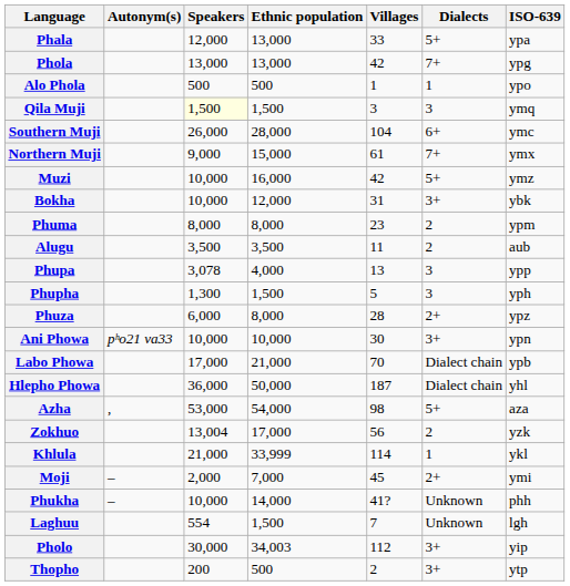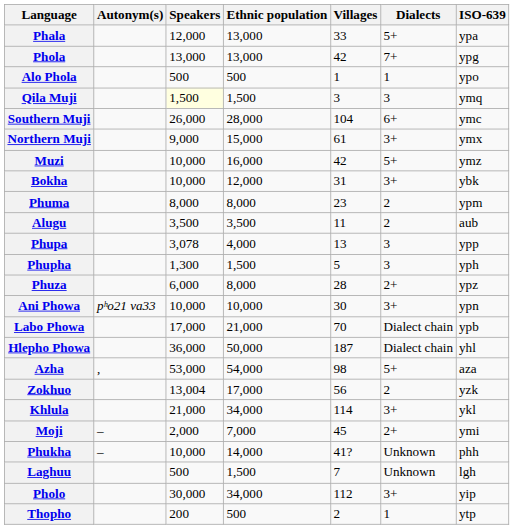 <table class="wikitable sortable">
 <tr>
 <th c=01>Language</th>
 <th c=02>Autonym(s)</th>
 <th c=03>Speakers</th>
 <th c=04>Ethnic population</th>
 <th c=05>Villages</th>
 <th c=06>Dialects</th>
 <th c=07>ISO-639</th>
 </tr>
 <tr>
 <th c=01><a href='#'>Phala</a></th>
 <td c=02><em></em></td>
 <td c=03>12,000</td>
 <td c=04>13,000</td>
 <td c=05>33</td>
 <td c=06>5+</td>
 <td c=07>ypa</td>
 </tr>
 <tr>
 <th c=01><a href='#'>Phola</a></th>
 <td c=02><em></em></td>
 <td c=03>13,000</td>
 <td c=04>13,000</td>
 <td c=05>42</td>
 <td c=06>7+</td>
 <td c=07>ypg</td>
 </tr>
 <tr>
 <th c=01><a href='#'>Alo Phola</a></th>
 <td c=02><em></em></td>
 <td c=03>500</td>
 <td c=04>500</td>
 <td c=05>1</td>
 <td c=06>1</td>
 <td c=07>ypo</td>
 </tr>
 <tr>
 <th c=01><a href='#'>Qila Muji</a></th>
 <td c=02><em></em></td>
 <td c=03 style="background: lightyellow;">1,500</td>
 <td c=04>1,500</td>
 <td c=05>3</td>
 <td c=06>3</td>
 <td c=07>ymq</td>
 </tr>
 <tr>
 <th c=01><a href='#'>Southern Muji</a></th>
 <td c=02><em></em></td>
 <td c=03>26,000</td>
 <td c=04>28,000</td>
 <td c=05>104</td>
 <td c=06>6+</td>
 <td c=07>ymc</td>
 </tr>
 <tr>
 <th c=01><a href='#'>Northern Muji</a></th>
 <td c=02><em></em></td>
 <td c=03>9,000</td>
 <td c=04>15,000</td>
 <td c=05>61</td>
-<td c=06>7+</td>
+<td c=06>3+</td>
 <td c=07>ymx</td>
 </tr>
 <tr>
 <th c=01><a href='#'>Muzi</a></th>
 <td c=02><em></em></td>
 <td c=03>10,000</td>
 <td c=04>16,000</td>
 <td c=05>42</td>
 <td c=06>5+</td>
 <td c=07>ymz</td>
 </tr>
 <tr>
 <th c=01><a href='#'>Bokha</a></th>
 <td c=02><em></em></td>
 <td c=03>10,000</td>
 <td c=04>12,000</td>
 <td c=05>31</td>
 <td c=06>3+</td>
 <td c=07>ybk</td>
 </tr>
 <tr>
 <th c=01><a href='#'>Phuma</a></th>
 <td c=02><em></em></td>
 <td c=03>8,000</td>
 <td c=04>8,000</td>
 <td c=05>23</td>
 <td c=06>2</td>
 <td c=07>ypm</td>
 </tr>
 <tr>
 <th c=01><a href='#'>Alugu</a></th>
 <td c=02><em></em></td>
 <td c=03>3,500</td>
 <td c=04>3,500</td>
 <td c=05>11</td>
 <td c=06>2</td>
 <td c=07>aub</td>
 </tr>
 <tr>
 <th c=01><a href='#'>Phupa</a></th>
 <td c=02><em></em></td>
 <td c=03>3,078</td>
 <td c=04>4,000</td>
 <td c=05>13</td>
 <td c=06>3</td>
 <td c=07>ypp</td>
 </tr>
 <tr>
 <th c=01><a href='#'>Phupha</a></th>
 <td c=02><em></em></td>
 <td c=03>1,300</td>
 <td c=04>1,500</td>
 <td c=05>5</td>
 <td c=06>3</td>
 <td c=07>yph</td>
 </tr>
 <tr>
 <th c=01><a href='#'>Phuza</a></th>
 <td c=02><em></em></td>
 <td c=03>6,000</td>
 <td c=04>8,000</td>
 <td c=05>28</td>
 <td c=06>2+</td>
 <td c=07>ypz</td>
 </tr>
 <tr>
 <th c=01><a href='#'>Ani Phowa</a></th>
 <td c=02><em>pʰo21 va33</em></td>
 <td c=03>10,000</td>
 <td c=04>10,000</td>
 <td c=05>30</td>
 <td c=06>3+</td>
 <td c=07>ypn</td>
 </tr>
 <tr>
 <th c=01><a href='#'>Labo Phowa</a></th>
 <td c=02><em></em></td>
 <td c=03>17,000</td>
 <td c=04>21,000</td>
 <td c=05>70</td>
 <td c=06>Dialect chain</td>
 <td c=07>ypb</td>
 </tr>
 <tr>
 <th c=01><a href='#'>Hlepho Phowa</a></th>
 <td c=02><em></em></td>
 <td c=03>36,000</td>
 <td c=04>50,000</td>
 <td c=05>187</td>
 <td c=06>Dialect chain</td>
 <td c=07>yhl</td>
 </tr>
 <tr>
 <th c=01><a href='#'>Azha</a></th>
 <td c=02><em></em>, <em></em></td>
 <td c=03>53,000</td>
 <td c=04>54,000</td>
 <td c=05>98</td>
 <td c=06>5+</td>
 <td c=07>aza</td>
 </tr>
 <tr>
 <th c=01><a href='#'>Zokhuo</a></th>
 <td c=02><em></em></td>
 <td c=03>13,004</td>
 <td c=04>17,000</td>
 <td c=05>56</td>
 <td c=06>2</td>
 <td c=07>yzk</td>
 </tr>
 <tr>
 <th c=01><a href='#'>Khlula</a></th>
 <td c=02><em></em></td>
 <td c=03>21,000</td>
-<td c=04>33,999</td>
+<td c=04>34,000</td>
 <td c=05>114</td>
-<td c=06>1</td>
+<td c=06>3+</td>
 <td c=07>ykl</td>
 </tr>
 <tr>
 <th c=01><a href='#'>Moji</a></th>
 <td c=02>–</td>
 <td c=03>2,000</td>
 <td c=04>7,000</td>
 <td c=05>45</td>
 <td c=06>2+</td>
 <td c=07>ymi</td>
 </tr>
 <tr>
 <th c=01><a href='#'>Phukha</a></th>
 <td c=02>–</td>
 <td c=03>10,000</td>
 <td c=04>14,000</td>
 <td c=05>41?</td>
 <td c=06>Unknown</td>
 <td c=07>phh</td>
 </tr>
 <tr>
 <th c=01><a href='#'>Laghuu</a></th>
 <td c=02><em></em></td>
-<td c=03>554</td>
+<td c=03>500</td>
 <td c=04>1,500</td>
 <td c=05>7</td>
 <td c=06>Unknown</td>
 <td c=07>lgh</td>
 </tr>
 <tr>
 <th c=01><a href='#'>Pholo</a></th>
 <td c=02><em></em></td>
 <td c=03>30,000</td>
-<td c=04>34,003</td>
+<td c=04>34,000</td>
 <td c=05>112</td>
 <td c=06>3+</td>
 <td c=07>yip</td>
 </tr>
 <tr>
 <th c=01><a href='#'>Thopho</a></th>
 <td c=02><em></em></td>
 <td c=03>200</td>
 <td c=04>500</td>
 <td c=05>2</td>
-<td c=06>3+</td>
+<td c=06>1</td>
 <td c=07>ytp</td>
 </tr>
 </table>
